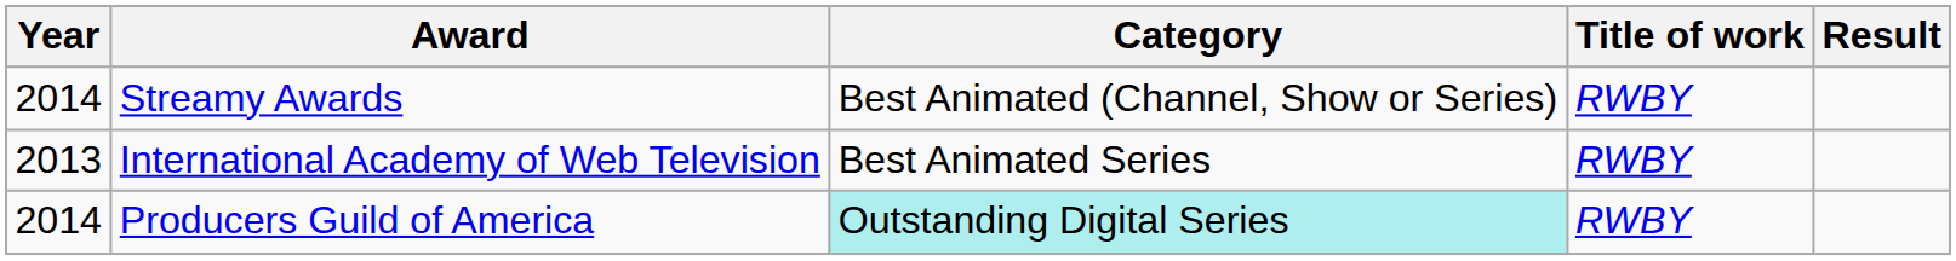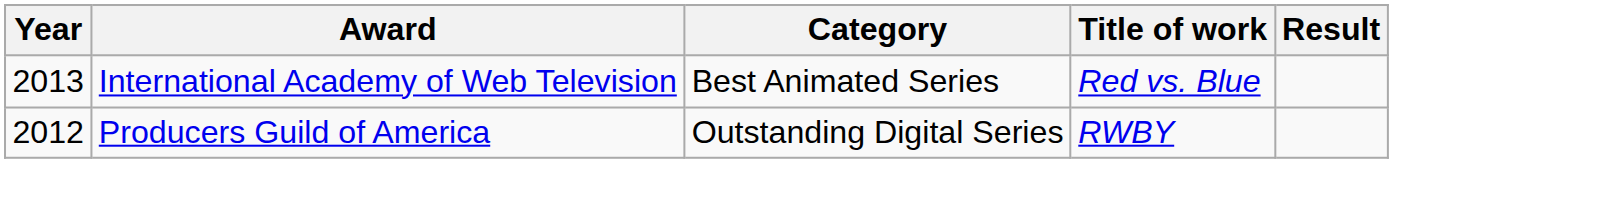 <table class="wikitable sortable">
 <tr>
 <th>Year</th>
 <th>Award</th>
 <th>Category</th>
 <th>Title of work</th>
 <th>Result</th>
 </tr>
 <tr>
-<td>2014</td>
-<td><a href='#'>Streamy Awards</a></td>
-<td>Best Animated (Channel, Show or Series)</td>
-<td><em><a href='#'>RWBY</a></em></td>
+<td>2013</td>
+<td><a href='#'>International Academy of Web Television</a></td>
+<td>Best Animated Series</td>
+<td><em><a href='#'>Red vs. Blue</a></em></td>
 <td></td>
 </tr>
 <tr>
-<td>2013</td>
-<td><a href='#'>International Academy of Web Television</a></td>
-<td>Best Animated Series</td>
-<td><em><a href='#'>RWBY</a></em></td>
-<td></td>
-</tr>
-<tr>
-<td>2014</td>
+<td>2012</td>
 <td><a href='#'>Producers Guild of America</a></td>
-<td style="background: paleturquoise;">Outstanding Digital Series</td>
+<td>Outstanding Digital Series</td>
 <td><em><a href='#'>RWBY</a></em></td>
 <td></td>
 </tr>
 </table>
